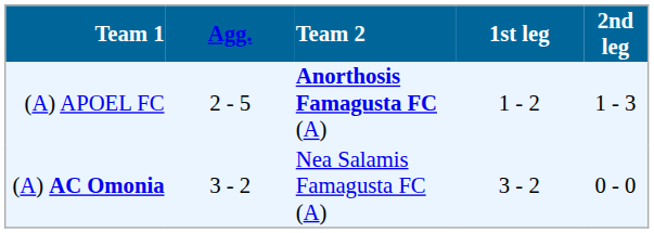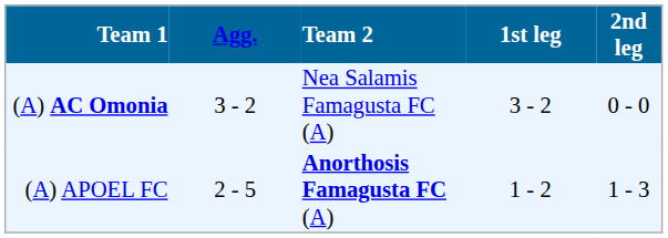 <table cellspacing="0" style="background: #EBF5FF; border: 1px #aaa solid; border-collapse: collapse; font-size: 95%;" width=70%>
 <tr bgcolor=#006699 style="color:white;">
 <th width=25% align="right">Team 1</th>
 <th width=20% align="center"><a href='#'>Agg.</a></th>
 <th width=25% align="left">Team 2</th>
 <th width=20% align="center">1st leg</th>
 <th width=20% align="center">2nd leg</th>
 </tr>
 <tr>
+<td align=right>(<a href='#'>A</a>) <strong><a href='#'>AC Omonia</a></strong></td>
+<td align=center>3 - 2</td>
+<td align=left><a href='#'>Nea Salamis Famagusta FC</a> (<a href='#'>A</a>)</td>
+<td align=center>3 - 2</td>
+<td align=center>0 - 0</td>
+</tr>
+<tr>
 <td align=right>(<a href='#'>A</a>) <a href='#'>APOEL FC</a></td>
 <td align=center>2 - 5</td>
 <td align=left><strong><a href='#'>Anorthosis Famagusta FC</a></strong> (<a href='#'>A</a>)</td>
 <td align=center>1 - 2</td>
 <td align=center>1 - 3</td>
 </tr>
 <tr>
-<td align=right>(<a href='#'>A</a>) <strong><a href='#'>AC Omonia</a></strong></td>
-<td align=center>3 - 2</td>
-<td align=left><a href='#'>Nea Salamis Famagusta FC</a> (<a href='#'>A</a>)</td>
-<td align=center>3 - 2</td>
-<td align=center>0 - 0</td>
-</tr>
-<tr>
 </tr>
 </table>
